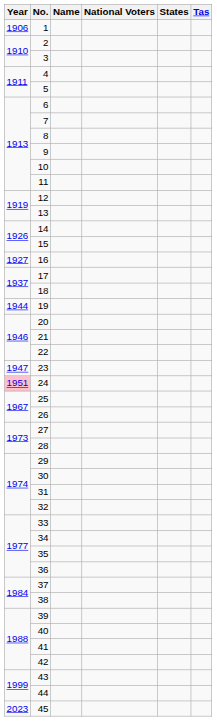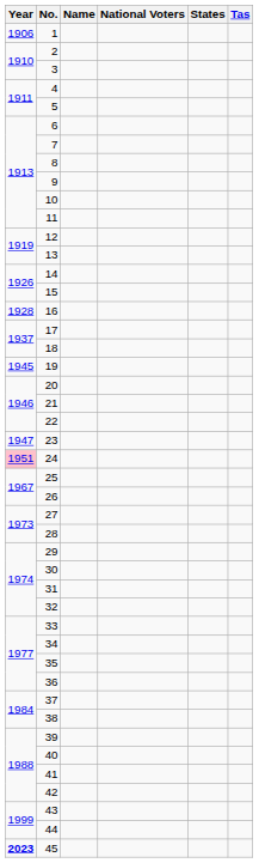 <table class="wikitable sortable">
 <tr>
 <th align="left">Year</th>
 <th align="right">No.</th>
 <th align="left">Name</th>
 <th>National Voters</th>
 <th>States</th>
 <th algin="center"><a href='#'>Tas</a></th>
 </tr>
 <tr>
 <td><a href='#'>1906</a></td>
 <td align="right">1</td>
 <td></td>
 <td></td>
 <td></td>
 <td></td>
 </tr>
 <tr>
 <td rowspan="2"><a href='#'>1910</a></td>
 <td align="right">2</td>
 <td></td>
 <td></td>
 <td></td>
 <td></td>
 </tr>
 <tr>
 <td align="right">3</td>
 <td></td>
 <td></td>
 <td></td>
 <td></td>
 </tr>
 <tr>
 <td rowspan="2"><a href='#'>1911</a></td>
 <td align="right">4</td>
 <td></td>
 <td></td>
 <td></td>
 <td></td>
 </tr>
 <tr>
 <td align="right">5</td>
 <td></td>
 <td></td>
 <td></td>
 <td></td>
 </tr>
 <tr>
 <td rowspan="6"><a href='#'>1913</a></td>
 <td align="right">6</td>
 <td></td>
 <td></td>
 <td></td>
 <td></td>
 </tr>
 <tr>
 <td align="right">7</td>
 <td></td>
 <td></td>
 <td></td>
 <td></td>
 </tr>
 <tr>
 <td align="right">8</td>
 <td></td>
 <td></td>
 <td></td>
 <td></td>
 </tr>
 <tr>
 <td align="right">9</td>
 <td></td>
 <td></td>
 <td></td>
 <td></td>
 </tr>
 <tr>
 <td align="right">10</td>
 <td></td>
 <td></td>
 <td></td>
 <td></td>
 </tr>
 <tr>
 <td align="right">11</td>
 <td></td>
 <td></td>
 <td></td>
 <td></td>
 </tr>
 <tr>
 <td rowspan="2"><a href='#'>1919</a></td>
 <td align="right">12</td>
 <td></td>
 <td></td>
 <td></td>
 <td></td>
 </tr>
 <tr>
 <td align="right">13</td>
 <td></td>
 <td></td>
 <td></td>
 <td></td>
 </tr>
 <tr>
 <td rowspan="2"><a href='#'>1926</a></td>
 <td align="right">14</td>
 <td></td>
 <td></td>
 <td></td>
 <td></td>
 </tr>
 <tr>
 <td align="right">15</td>
 <td></td>
 <td></td>
 <td></td>
 <td></td>
 </tr>
 <tr>
-<td><a href='#'>1927</a></td>
+<td><a href='#'>1928</a></td>
 <td align="right">16</td>
 <td></td>
 <td></td>
 <td></td>
 <td></td>
 </tr>
 <tr>
 <td rowspan="2"><a href='#'>1937</a></td>
 <td align="right">17</td>
 <td></td>
 <td></td>
 <td></td>
 <td></td>
 </tr>
 <tr>
 <td align="right">18</td>
 <td></td>
 <td></td>
 <td></td>
 <td></td>
 </tr>
 <tr>
-<td><a href='#'>1944</a></td>
+<td><a href='#'>1945</a></td>
 <td align="right">19</td>
 <td></td>
 <td></td>
 <td></td>
 <td></td>
 </tr>
 <tr>
 <td rowspan="3"><a href='#'>1946</a></td>
 <td align="right">20</td>
 <td></td>
 <td></td>
 <td></td>
 <td></td>
 </tr>
 <tr>
 <td align="right">21</td>
 <td></td>
 <td></td>
 <td></td>
 <td></td>
 </tr>
 <tr>
 <td align="right">22</td>
 <td></td>
 <td></td>
 <td></td>
 <td></td>
 </tr>
 <tr>
 <td><a href='#'>1947</a></td>
 <td align="right">23</td>
 <td></td>
 <td></td>
 <td></td>
 <td></td>
 </tr>
 <tr>
 <td style="background: pink;"><a href='#'>1951</a></td>
 <td align="right">24</td>
 <td></td>
 <td></td>
 <td></td>
 <td></td>
 </tr>
 <tr>
 <td rowspan="2"><a href='#'>1967</a></td>
 <td align="right">25</td>
 <td></td>
 <td></td>
 <td></td>
 <td></td>
 </tr>
 <tr>
 <td align="right">26</td>
 <td></td>
 <td></td>
 <td></td>
 <td></td>
 </tr>
 <tr>
 <td rowspan="2"><a href='#'>1973</a></td>
 <td align="right">27</td>
 <td></td>
 <td></td>
 <td></td>
 <td></td>
 </tr>
 <tr>
 <td align="right">28</td>
 <td></td>
 <td></td>
 <td></td>
 <td></td>
 </tr>
 <tr>
 <td rowspan="4"><a href='#'>1974</a></td>
 <td align="right">29</td>
 <td></td>
 <td></td>
 <td></td>
 <td></td>
 </tr>
 <tr>
 <td align="right">30</td>
 <td></td>
 <td></td>
 <td></td>
 <td></td>
 </tr>
 <tr>
 <td align="right">31</td>
 <td></td>
 <td></td>
 <td></td>
 <td></td>
 </tr>
 <tr>
 <td align="right">32</td>
 <td></td>
 <td></td>
 <td></td>
 <td></td>
 </tr>
 <tr>
 <td rowspan="4"><a href='#'>1977</a></td>
 <td align="right">33</td>
 <td></td>
 <td></td>
 <td></td>
 <td></td>
 </tr>
 <tr>
 <td align="right">34</td>
 <td></td>
 <td></td>
 <td></td>
 <td></td>
 </tr>
 <tr>
 <td align="right">35</td>
 <td></td>
 <td></td>
 <td></td>
 <td></td>
 </tr>
 <tr>
 <td align="right">36</td>
 <td></td>
 <td></td>
 <td></td>
 <td></td>
 </tr>
 <tr>
 <td rowspan="2"><a href='#'>1984</a></td>
 <td align="right">37</td>
 <td></td>
 <td></td>
 <td></td>
 <td></td>
 </tr>
 <tr>
 <td align="right">38</td>
 <td></td>
 <td></td>
 <td></td>
 <td></td>
 </tr>
 <tr>
 <td rowspan="4"><a href='#'>1988</a></td>
 <td align="right">39</td>
 <td></td>
 <td></td>
 <td></td>
 <td></td>
 </tr>
 <tr>
 <td align="right">40</td>
 <td></td>
 <td></td>
 <td></td>
 <td></td>
 </tr>
 <tr>
 <td align="right">41</td>
 <td></td>
 <td></td>
 <td></td>
 <td></td>
 </tr>
 <tr>
 <td align="right">42</td>
 <td></td>
 <td></td>
 <td></td>
 <td></td>
 </tr>
 <tr>
 <td rowspan="2"><a href='#'>1999</a></td>
 <td align="right">43</td>
 <td></td>
 <td></td>
 <td></td>
 <td></td>
 </tr>
 <tr>
 <td align="right">44</td>
 <td></td>
 <td></td>
 <td></td>
 <td></td>
 </tr>
 <tr>
-<td><a href='#'>2023</a></td>
+<td><strong><a href='#'>2023</a></strong></td>
 <td align="right">45</td>
 <td></td>
 <td></td>
 <td></td>
 <td></td>
 </tr>
 </table>
